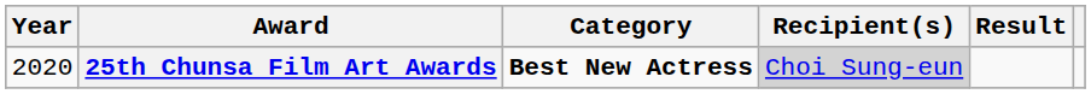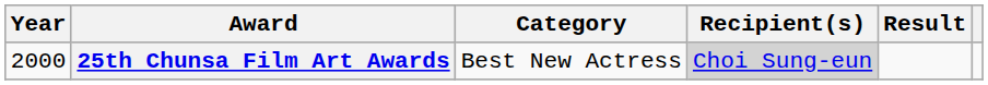 <table class="wikitable plainrowheaders sortable">
 <tr>
 <th scope="col">Year</th>
 <th scope="col">Award</th>
 <th scope="col">Category</th>
 <th scope="col">Recipient(s)</th>
 <th scope="col">Result</th>
 <th scope="col" class="unsortable"></th>
 </tr>
 <tr>
-<td>2020</td>
+<td>2000</td>
 <th scope="row"><a href='#'>25th Chunsa Film Art Awards</a></th>
-<td><strong>Best New Actress</strong></td>
+<td>Best New Actress</td>
 <td style="background: lightgrey;"><a href='#'>Choi Sung-eun</a></td>
 <td></td>
 <td style="text-align:center;"></td>
 </tr>
 </table>
